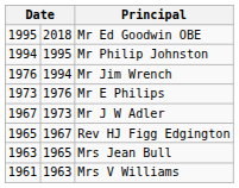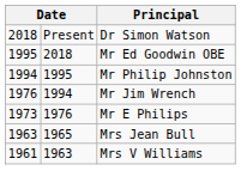 <table class="wikitable">
 <tr>
 <th colspan="2">Date</th>
 <th>Principal</th>
+</tr>
+<tr>
+<td>2018</td>
+<td>Present</td>
+<td>Dr Simon Watson</td>
 </tr>
 <tr>
 <td>1995</td>
 <td>2018</td>
 <td>Mr Ed Goodwin OBE</td>
 </tr>
 <tr>
 <td>1994</td>
 <td>1995</td>
 <td>Mr Philip Johnston</td>
 </tr>
 <tr>
 <td>1976</td>
 <td>1994</td>
 <td>Mr Jim Wrench</td>
 </tr>
 <tr>
 <td>1973</td>
 <td>1976</td>
 <td>Mr E Philips</td>
 </tr>
 <tr>
-<td>1967</td>
-<td>1973</td>
-<td>Mr J W Adler</td>
-</tr>
-<tr>
-<td>1965</td>
-<td>1967</td>
-<td>Rev HJ Figg Edgington</td>
-</tr>
-<tr>
 <td>1963</td>
 <td>1965</td>
 <td>Mrs Jean Bull</td>
 </tr>
 <tr>
 <td>1961</td>
 <td>1963</td>
 <td>Mrs V Williams</td>
 </tr>
 </table>
